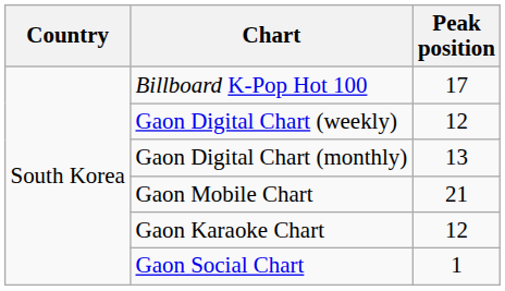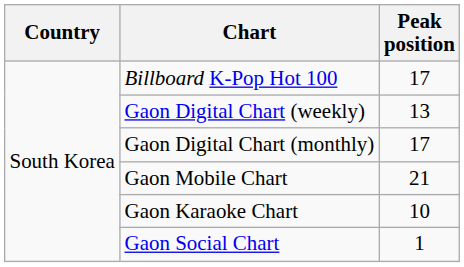 <table class="wikitable sortable">
 <tr>
 <th>Country</th>
 <th>Chart</th>
 <th>Peak<br>position</th>
 </tr>
 <tr>
 <td rowspan="6">South Korea</td>
 <td><em>Billboard</em> <a href='#'>K-Pop Hot 100</a></td>
 <td align="center">17</td>
 </tr>
 <tr>
 <td><a href='#'>Gaon Digital Chart</a> (weekly)</td>
-<td align="center">12</td>
+<td align="center">13</td>
 </tr>
 <tr>
 <td>Gaon Digital Chart (monthly)</td>
-<td align="center">13</td>
+<td align="center">17</td>
 </tr>
 <tr>
 <td>Gaon Mobile Chart</td>
 <td align="center">21</td>
 </tr>
 <tr>
 <td>Gaon Karaoke Chart</td>
-<td align="center">12</td>
+<td align="center">10</td>
 </tr>
 <tr>
 <td><a href='#'>Gaon Social Chart</a></td>
 <td align="center">1</td>
 </tr>
 </table>
